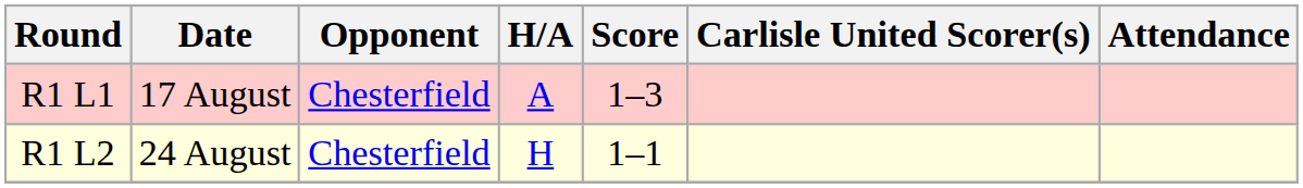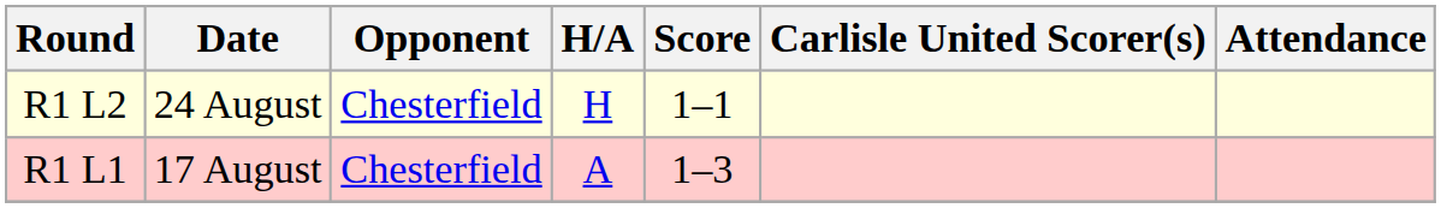 <table class="wikitable" style="text-align:center">
 <tr>
 <th>Round</th>
 <th>Date</th>
 <th>Opponent</th>
 <th>H/A</th>
 <th>Score</th>
 <th>Carlisle United Scorer(s)</th>
 <th>Attendance</th>
 </tr>
+<tr bgcolor=#ffffdd>
+<td>R1 L2</td>
+<td align=left>24 August</td>
+<td align=left><a href='#'>Chesterfield</a></td>
+<td><a href='#'>H</a></td>
+<td>1–1</td>
+<td align=left></td>
+<td></td>
+</tr>
 <tr bgcolor=#FFCCCC>
 <td>R1 L1</td>
 <td align=left>17 August</td>
 <td align=left><a href='#'>Chesterfield</a></td>
 <td><a href='#'>A</a></td>
 <td>1–3</td>
 <td align=left></td>
 <td></td>
 </tr>
-<tr bgcolor=#ffffdd>
-<td>R1 L2</td>
-<td align=left>24 August</td>
-<td align=left><a href='#'>Chesterfield</a></td>
-<td><a href='#'>H</a></td>
-<td>1–1</td>
-<td align=left></td>
-<td></td>
-</tr>
 <tr>
 </tr>
 </table>
